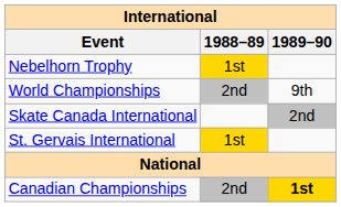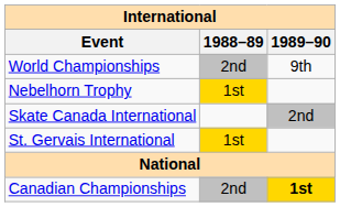 <table class="wikitable" style="text-align:center">
 <tr>
 <th style="background-color: #ffdead; " colspan=3 align=center>International</th>
 </tr>
 <tr>
 <th>Event</th>
 <th>1988–89</th>
 <th>1989–90</th>
 </tr>
 <tr>
+<td align=left><a href='#'>World Championships</a></td>
+<td bgcolor=silver>2nd</td>
+<td>9th</td>
+</tr>
+<tr>
 <td align=left><a href='#'>Nebelhorn Trophy</a></td>
 <td bgcolor=gold>1st</td>
 <td></td>
-</tr>
-<tr>
-<td align=left><a href='#'>World Championships</a></td>
-<td bgcolor=silver>2nd</td>
-<td>9th</td>
 </tr>
 <tr>
 <td align=left><a href='#'>Skate Canada International</a></td>
 <td></td>
 <td bgcolor=silver>2nd</td>
 </tr>
 <tr>
 <td align=left><a href='#'>St. Gervais International</a></td>
 <td bgcolor=gold>1st</td>
 <td></td>
 </tr>
 <tr>
 <th style="background-color: #ffdead; " colspan=3 align=center>National</th>
 </tr>
 <tr>
 <td align=left><a href='#'>Canadian Championships</a></td>
 <td bgcolor=silver>2nd</td>
 <td bgcolor=gold><strong>1st</strong></td>
 </tr>
 </table>
